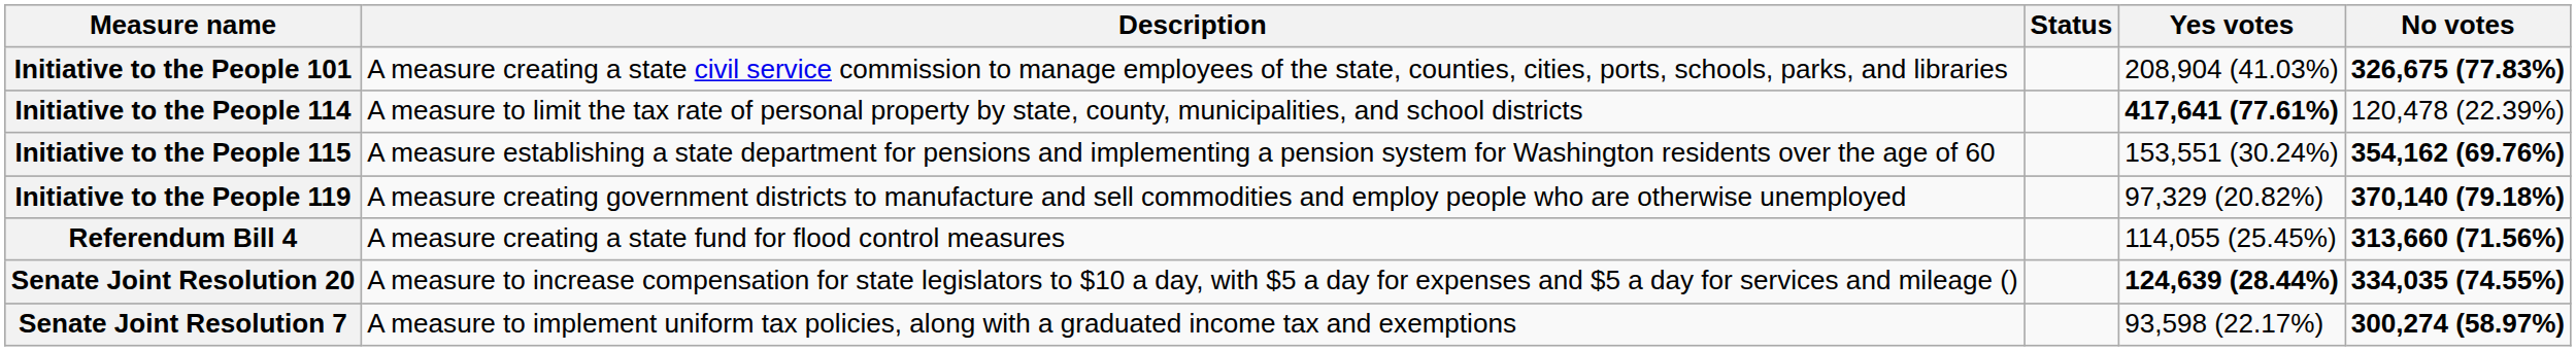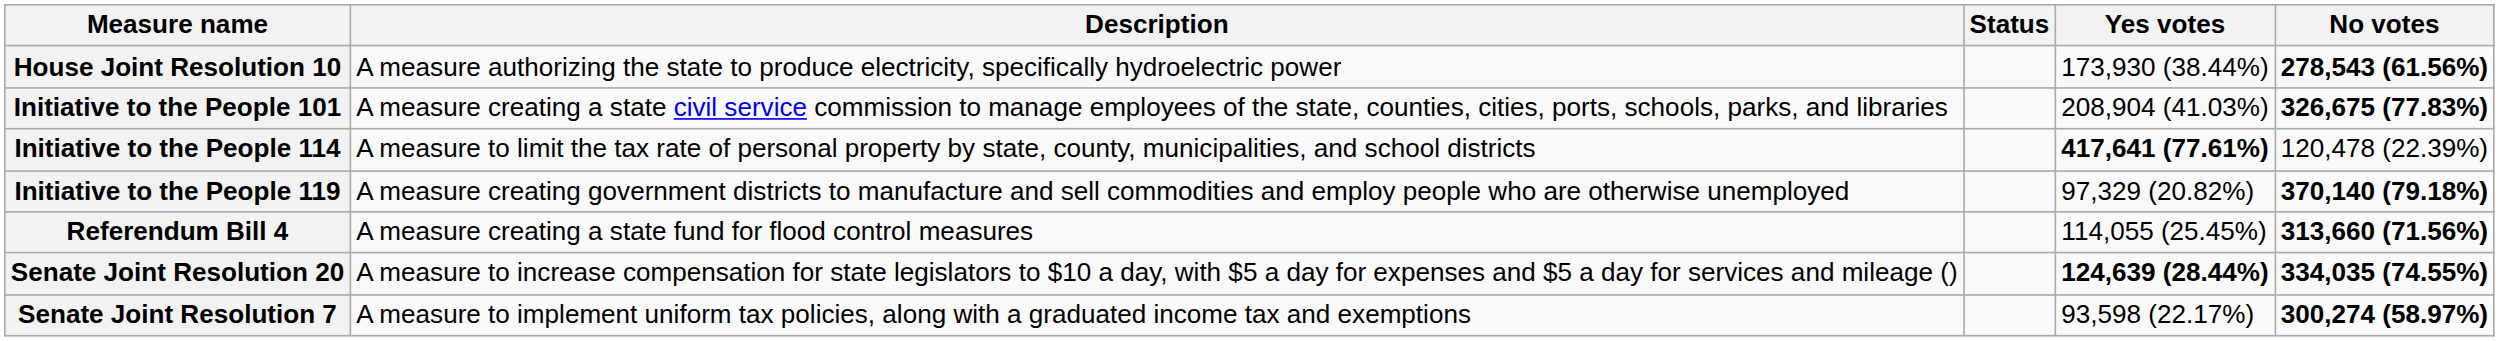 <table class="wikitable sortable plainrowheaders">
 <tr>
 <th scope=col>Measure name</th>
 <th scope=col class=unsortable>Description</th>
 <th scope=col>Status</th>
 <th scope=col>Yes votes</th>
 <th scope=col>No votes</th>
+</tr>
+<tr>
+<th scope=row>House Joint Resolution 10</th>
+<td>A measure authorizing the state to produce electricity, specifically hydroelectric power</td>
+<td></td>
+<td>173,930 (38.44%)</td>
+<td><strong>278,543 (61.56%)</strong></td>
 </tr>
 <tr>
 <th scope=row>Initiative to the People 101</th>
 <td>A measure creating a state <a href='#'>civil service</a> commission to manage employees of the state, counties, cities, ports, schools, parks, and libraries</td>
 <td></td>
 <td>208,904 (41.03%)</td>
 <td><strong>326,675 (77.83%)</strong></td>
 </tr>
 <tr>
 <th scope=row>Initiative to the People 114</th>
 <td>A measure to limit the tax rate of personal property by state, county, municipalities, and school districts</td>
 <td></td>
 <td><strong>417,641 (77.61%)</strong></td>
 <td>120,478 (22.39%)</td>
-</tr>
-<tr>
-<th scope=row>Initiative to the People 115</th>
-<td>A measure establishing a state department for pensions and implementing a pension system for Washington residents over the age of 60</td>
-<td></td>
-<td>153,551 (30.24%)</td>
-<td><strong>354,162 (69.76%)</strong></td>
 </tr>
 <tr>
 <th scope=row>Initiative to the People 119</th>
 <td>A measure creating government districts to manufacture and sell commodities and employ people who are otherwise unemployed</td>
 <td></td>
 <td>97,329 (20.82%)</td>
 <td><strong>370,140 (79.18%)</strong></td>
 </tr>
 <tr>
 <th scope=row>Referendum Bill 4</th>
 <td>A measure creating a state fund for flood control measures</td>
 <td></td>
 <td>114,055 (25.45%)</td>
 <td><strong>313,660 (71.56%)</strong></td>
 </tr>
 <tr>
 <th scope=row>Senate Joint Resolution 20</th>
 <td>A measure to increase compensation for state legislators to $10 a day, with $5 a day for expenses and $5 a day for services and mileage ()</td>
 <td></td>
 <td><strong>124,639 (28.44%)</strong></td>
 <td><strong>334,035 (74.55%)</strong></td>
 </tr>
 <tr>
 <th scope=row>Senate Joint Resolution 7</th>
 <td>A measure to implement uniform tax policies, along with a graduated income tax and exemptions</td>
 <td></td>
 <td>93,598 (22.17%)</td>
 <td><strong>300,274 (58.97%)</strong></td>
 </tr>
 </table>
